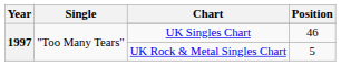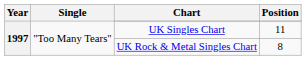 <table class="wikitable plainrowheaders" style="text-align:center;">
 <tr>
 <th>Year</th>
 <th>Single</th>
 <th>Chart</th>
 <th>Position</th>
 </tr>
 <tr>
 <th scope="row" rowspan="3">1997</th>
 <td rowspan="3">"Too Many Tears"</td>
 </tr>
 <tr>
 <td><a href='#'>UK Singles Chart</a></td>
-<td align="center">46</td>
+<td align="center">11</td>
 </tr>
 <tr>
 <td><a href='#'>UK Rock & Metal Singles Chart</a></td>
-<td align="center">5</td>
+<td align="center">8</td>
 </tr>
 </table>
